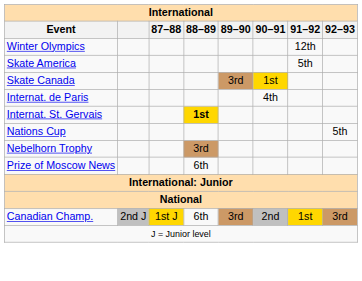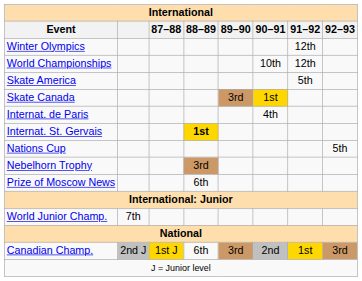 <table class="wikitable" style="text-align:center">
 <tr>
 <th style="background-color: #ffdead; " colspan=8 align=center>International</th>
 </tr>
 <tr>
 <th>Event</th>
 <th></th>
 <th>87–88</th>
 <th>88–89</th>
 <th>89–90</th>
 <th>90–91</th>
 <th>91–92</th>
 <th>92–93</th>
 </tr>
 <tr>
 <td align=left><a href='#'>Winter Olympics</a></td>
 <td></td>
 <td></td>
 <td></td>
 <td></td>
 <td></td>
+<td>12th</td>
+<td></td>
+</tr>
+<tr>
+<td align=left><a href='#'>World Championships</a></td>
+<td></td>
+<td></td>
+<td></td>
+<td></td>
+<td>10th</td>
 <td>12th</td>
 <td></td>
 </tr>
 <tr>
 <td align=left><a href='#'>Skate America</a></td>
 <td></td>
 <td></td>
 <td></td>
 <td></td>
 <td></td>
 <td>5th</td>
 <td></td>
 </tr>
 <tr>
 <td align=left><a href='#'>Skate Canada</a></td>
 <td></td>
 <td></td>
 <td></td>
 <td bgcolor=cc9966>3rd</td>
 <td bgcolor=gold>1st</td>
 <td></td>
 <td></td>
 </tr>
 <tr>
 <td align=left><a href='#'>Internat. de Paris</a></td>
 <td></td>
 <td></td>
 <td></td>
 <td></td>
 <td>4th</td>
 <td></td>
 <td></td>
 </tr>
 <tr>
 <td align=left><a href='#'>Internat. St. Gervais</a></td>
 <td></td>
 <td></td>
 <td bgcolor=gold><strong>1st</strong></td>
 <td></td>
 <td></td>
 <td></td>
 <td></td>
 </tr>
 <tr>
 <td align=left><a href='#'>Nations Cup</a></td>
 <td></td>
 <td></td>
 <td></td>
 <td></td>
 <td></td>
 <td></td>
 <td>5th</td>
 </tr>
 <tr>
 <td align=left><a href='#'>Nebelhorn Trophy</a></td>
 <td></td>
 <td></td>
 <td bgcolor=cc9966>3rd</td>
 <td></td>
 <td></td>
 <td></td>
 <td></td>
 </tr>
 <tr>
 <td align=left><a href='#'>Prize of Moscow News</a></td>
 <td></td>
 <td></td>
 <td>6th</td>
 <td></td>
 <td></td>
 <td></td>
 <td></td>
 </tr>
 <tr>
 <th style="background-color: #ffdead; " colspan=8 align=center>International: Junior</th>
 </tr>
 <tr>
+<td align=left><a href='#'>World Junior Champ.</a></td>
+<td>7th</td>
+<td></td>
+<td></td>
+<td></td>
+<td></td>
+<td></td>
+<td></td>
+</tr>
+<tr>
 <th style="background-color: #ffdead; " colspan=8 align=center>National</th>
 </tr>
 <tr>
 <td align=left><a href='#'>Canadian Champ.</a></td>
 <td bgcolor=silver>2nd J</td>
 <td bgcolor=gold>1st J</td>
 <td>6th</td>
 <td bgcolor=cc9966>3rd</td>
 <td bgcolor=silver>2nd</td>
 <td bgcolor=gold>1st</td>
 <td bgcolor=cc9966>3rd</td>
 </tr>
 <tr>
 <td colspan=8 align=center><small> J = Junior level </small></td>
 </tr>
 </table>
